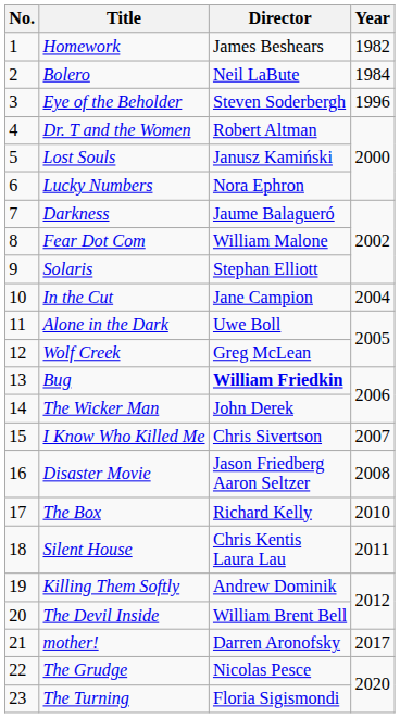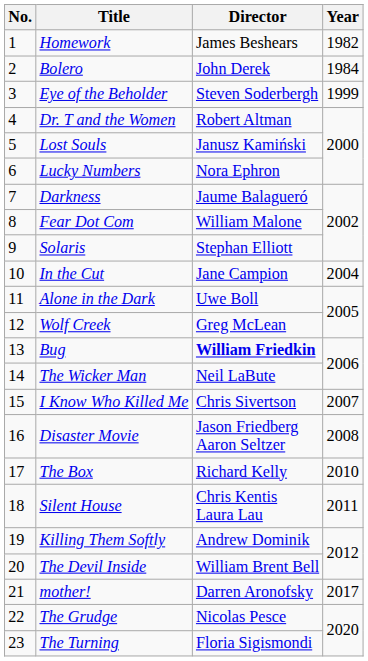 <table class="wikitable sortable">
 <tr>
 <th>No.</th>
 <th>Title</th>
 <th>Director</th>
 <th>Year</th>
 </tr>
 <tr>
 <td>1</td>
 <td><em><a href='#'>Homework</a></em></td>
 <td>James Beshears</td>
 <td>1982</td>
 </tr>
 <tr>
 <td>2</td>
 <td><em><a href='#'>Bolero</a></em></td>
-<td><a href='#'>Neil LaBute</a></td>
+<td><a href='#'>John Derek</a></td>
 <td>1984</td>
 </tr>
 <tr>
 <td>3</td>
 <td><em><a href='#'>Eye of the Beholder</a></em></td>
 <td><a href='#'>Steven Soderbergh</a></td>
-<td>1996</td>
+<td>1999</td>
 </tr>
 <tr>
 <td>4</td>
 <td><em><a href='#'>Dr. T and the Women</a></em></td>
 <td><a href='#'>Robert Altman</a></td>
 <td rowspan="3">2000</td>
 </tr>
 <tr>
 <td>5</td>
 <td><em><a href='#'>Lost Souls</a></em></td>
 <td><a href='#'>Janusz Kamiński</a></td>
 </tr>
 <tr>
 <td>6</td>
 <td><em><a href='#'>Lucky Numbers</a></em></td>
 <td><a href='#'>Nora Ephron</a></td>
 </tr>
 <tr>
 <td>7</td>
 <td><em><a href='#'>Darkness</a></em></td>
 <td><a href='#'>Jaume Balagueró</a></td>
 <td rowspan="3">2002</td>
 </tr>
 <tr>
 <td>8</td>
 <td><em><a href='#'>Fear Dot Com</a></em></td>
 <td><a href='#'>William Malone</a></td>
 </tr>
 <tr>
 <td>9</td>
 <td><em><a href='#'>Solaris</a></em></td>
 <td><a href='#'>Stephan Elliott</a></td>
 </tr>
 <tr>
 <td>10</td>
 <td><em><a href='#'>In the Cut</a></em></td>
 <td><a href='#'>Jane Campion</a></td>
 <td>2004</td>
 </tr>
 <tr>
 <td>11</td>
 <td><em><a href='#'>Alone in the Dark</a></em></td>
 <td><a href='#'>Uwe Boll</a></td>
 <td rowspan="2">2005</td>
 </tr>
 <tr>
 <td>12</td>
 <td><em><a href='#'>Wolf Creek</a></em></td>
 <td><a href='#'>Greg McLean</a></td>
 </tr>
 <tr>
 <td>13</td>
 <td><em><a href='#'>Bug</a></em></td>
 <td><strong><a href='#'>William Friedkin</a></strong></td>
 <td rowspan="2">2006</td>
 </tr>
 <tr>
 <td>14</td>
 <td><em><a href='#'>The Wicker Man</a></em></td>
-<td><a href='#'>John Derek</a></td>
+<td><a href='#'>Neil LaBute</a></td>
 </tr>
 <tr>
 <td>15</td>
 <td><em><a href='#'>I Know Who Killed Me</a></em></td>
 <td><a href='#'>Chris Sivertson</a></td>
 <td>2007</td>
 </tr>
 <tr>
 <td>16</td>
 <td><em><a href='#'>Disaster Movie</a></em></td>
 <td><a href='#'>Jason Friedberg</a><br><a href='#'>Aaron Seltzer</a></td>
 <td>2008</td>
 </tr>
 <tr>
 <td>17</td>
 <td><em><a href='#'>The Box</a></em></td>
 <td><a href='#'>Richard Kelly</a></td>
 <td>2010</td>
 </tr>
 <tr>
 <td>18</td>
 <td><em><a href='#'>Silent House</a></em></td>
 <td><a href='#'>Chris Kentis</a><br><a href='#'>Laura Lau</a></td>
 <td>2011</td>
 </tr>
 <tr>
 <td>19</td>
 <td><em><a href='#'>Killing Them Softly</a></em></td>
 <td><a href='#'>Andrew Dominik</a></td>
 <td rowspan="2">2012</td>
 </tr>
 <tr>
 <td>20</td>
 <td><em><a href='#'>The Devil Inside</a></em></td>
 <td><a href='#'>William Brent Bell</a></td>
 </tr>
 <tr>
 <td>21</td>
 <td><em><a href='#'>mother!</a></em></td>
 <td><a href='#'>Darren Aronofsky</a></td>
 <td>2017</td>
 </tr>
 <tr>
 <td>22</td>
 <td><em><a href='#'>The Grudge</a></em></td>
 <td><a href='#'>Nicolas Pesce</a></td>
 <td rowspan=2>2020</td>
 </tr>
 <tr>
 <td>23</td>
 <td><em><a href='#'>The Turning</a></em></td>
 <td><a href='#'>Floria Sigismondi</a></td>
 </tr>
 </table>
